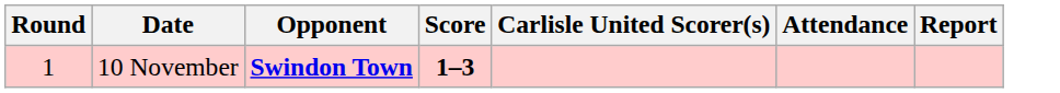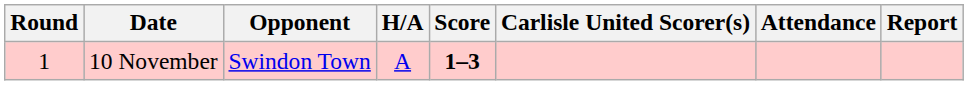 <table class="wikitable" style="text-align:center">
 <tr>
 <th>Round</th>
 <th>Date</th>
 <th>Opponent</th>
+<th>H/A</th>
 <th>Score</th>
 <th>Carlisle United Scorer(s)</th>
 <th>Attendance</th>
 <th>Report</th>
 </tr>
 <tr bgcolor=#FFCCCC>
 <td>1</td>
 <td align=left>10 November</td>
-<td align=left><strong><a href='#'>Swindon Town</a></strong></td>
+<td align=left><a href='#'>Swindon Town</a></td>
+<td><a href='#'>A</a></td>
 <td><strong>1–3</strong></td>
 <td align=left></td>
 <td></td>
 <td></td>
 </tr>
 </table>
